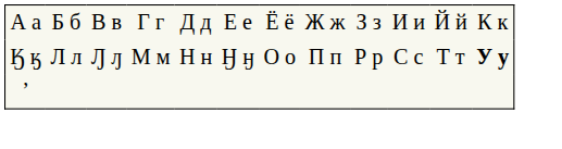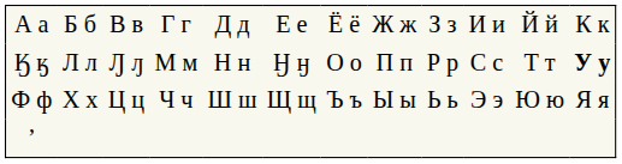 <table cellpadding=4 style="font-size:larger; text-align:center; border-color:black; border-width:1px; border-style:solid; border-collapse:collapse; background-color:#F8F8EF;" summary="Letters of the Chukchi alphabet, capital and small">
 <tr>
 <td>А а</td>
 <td>Б б</td>
 <td>В в</td>
 <td>Г г</td>
 <td>Д д</td>
 <td>Е е</td>
 <td>Ё ё</td>
 <td>Ж ж</td>
 <td>З з</td>
 <td>И и</td>
 <td>Й й</td>
 <td>К к</td>
 </tr>
 <tr>
 <td>Ӄ ӄ</td>
 <td>Л л</td>
 <td>Ԓ ԓ</td>
 <td>М м</td>
 <td>Н н</td>
 <td>Ӈ ӈ</td>
 <td>О о</td>
 <td>П п</td>
 <td>Р р</td>
 <td>С с</td>
 <td>Т т</td>
 <td><strong>У у</strong></td>
 </tr>
 <tr>
+<td>Ф ф</td>
+<td>Х х</td>
+<td>Ц ц</td>
+<td>Ч ч</td>
+<td>Ш ш</td>
+<td>Щ щ</td>
+<td>Ъ ъ</td>
+<td>Ы ы</td>
+<td>Ь ь</td>
+<td>Э э</td>
+<td>Ю ю</td>
+<td>Я я</td>
+</tr>
+<tr>
 <td>ʼ</td>
 </tr>
 </table>
